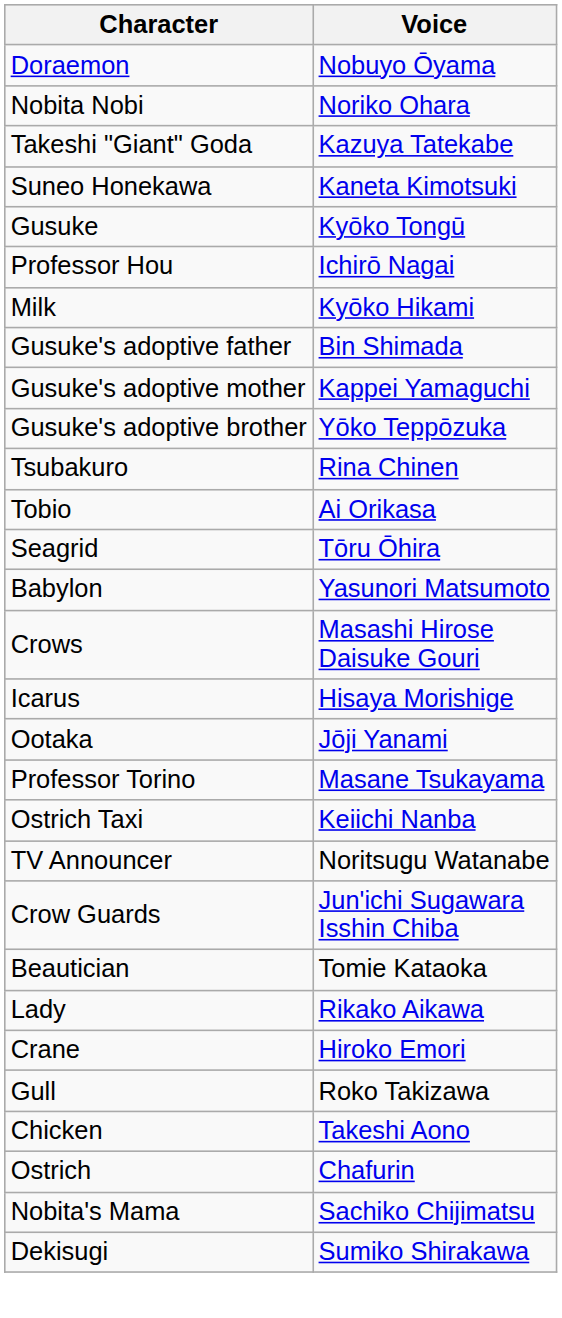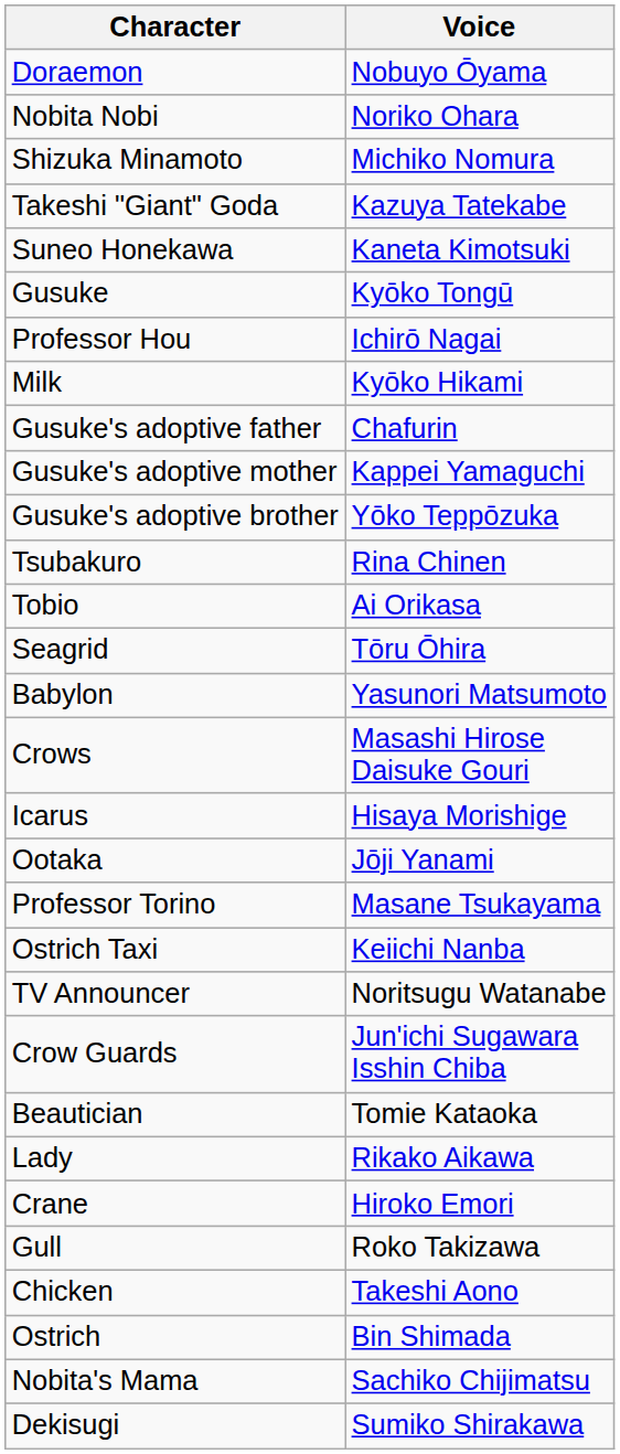 <table class="wikitable">
 <tr>
 <th>Character</th>
 <th>Voice</th>
 </tr>
 <tr>
 <td><a href='#'>Doraemon</a></td>
 <td><a href='#'>Nobuyo Ōyama</a></td>
 </tr>
 <tr>
 <td>Nobita Nobi</td>
 <td><a href='#'>Noriko Ohara</a></td>
+</tr>
+<tr>
+<td>Shizuka Minamoto</td>
+<td><a href='#'>Michiko Nomura</a></td>
 </tr>
 <tr>
 <td>Takeshi "Giant" Goda</td>
 <td><a href='#'>Kazuya Tatekabe</a></td>
 </tr>
 <tr>
 <td>Suneo Honekawa</td>
 <td><a href='#'>Kaneta Kimotsuki</a></td>
 </tr>
 <tr>
 <td>Gusuke</td>
 <td><a href='#'>Kyōko Tongū</a></td>
 </tr>
 <tr>
 <td>Professor Hou</td>
 <td><a href='#'>Ichirō Nagai</a></td>
 </tr>
 <tr>
 <td>Milk</td>
 <td><a href='#'>Kyōko Hikami</a></td>
 </tr>
 <tr>
 <td>Gusuke's adoptive father</td>
-<td><a href='#'>Bin Shimada</a></td>
+<td><a href='#'>Chafurin</a></td>
 </tr>
 <tr>
 <td>Gusuke's adoptive mother</td>
 <td><a href='#'>Kappei Yamaguchi</a></td>
 </tr>
 <tr>
 <td>Gusuke's adoptive brother</td>
 <td><a href='#'>Yōko Teppōzuka</a></td>
 </tr>
 <tr>
 <td>Tsubakuro</td>
 <td><a href='#'>Rina Chinen</a></td>
 </tr>
 <tr>
 <td>Tobio</td>
 <td><a href='#'>Ai Orikasa</a></td>
 </tr>
 <tr>
 <td>Seagrid</td>
 <td><a href='#'>Tōru Ōhira</a></td>
 </tr>
 <tr>
 <td>Babylon</td>
 <td><a href='#'>Yasunori Matsumoto</a></td>
 </tr>
 <tr>
 <td>Crows</td>
 <td><a href='#'>Masashi Hirose</a><br><a href='#'>Daisuke Gouri</a></td>
 </tr>
 <tr>
 <td>Icarus</td>
 <td><a href='#'>Hisaya Morishige</a></td>
 </tr>
 <tr>
 <td>Ootaka</td>
 <td><a href='#'>Jōji Yanami</a></td>
 </tr>
 <tr>
 <td>Professor Torino</td>
 <td><a href='#'>Masane Tsukayama</a></td>
 </tr>
 <tr>
 <td>Ostrich Taxi</td>
 <td><a href='#'>Keiichi Nanba</a></td>
 </tr>
 <tr>
 <td>TV Announcer</td>
 <td>Noritsugu Watanabe</td>
 </tr>
 <tr>
 <td>Crow Guards</td>
 <td><a href='#'>Jun'ichi Sugawara</a><br><a href='#'>Isshin Chiba</a></td>
 </tr>
 <tr>
 <td>Beautician</td>
 <td>Tomie Kataoka</td>
 </tr>
 <tr>
 <td>Lady</td>
 <td><a href='#'>Rikako Aikawa</a></td>
 </tr>
 <tr>
 <td>Crane</td>
 <td><a href='#'>Hiroko Emori</a></td>
 </tr>
 <tr>
 <td>Gull</td>
 <td>Roko Takizawa</td>
 </tr>
 <tr>
 <td>Chicken</td>
 <td><a href='#'>Takeshi Aono</a></td>
 </tr>
 <tr>
 <td>Ostrich</td>
-<td><a href='#'>Chafurin</a></td>
+<td><a href='#'>Bin Shimada</a></td>
 </tr>
 <tr>
 <td>Nobita's Mama</td>
 <td><a href='#'>Sachiko Chijimatsu</a></td>
 </tr>
 <tr>
 <td>Dekisugi</td>
 <td><a href='#'>Sumiko Shirakawa</a></td>
 </tr>
 </table>
